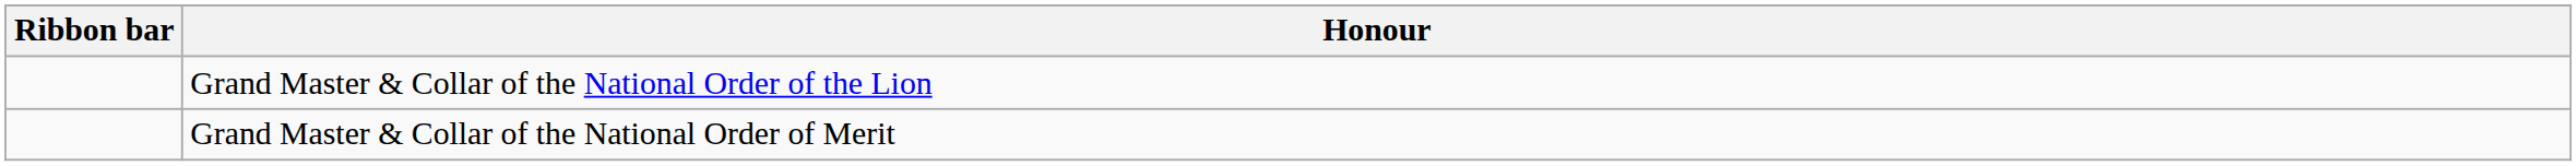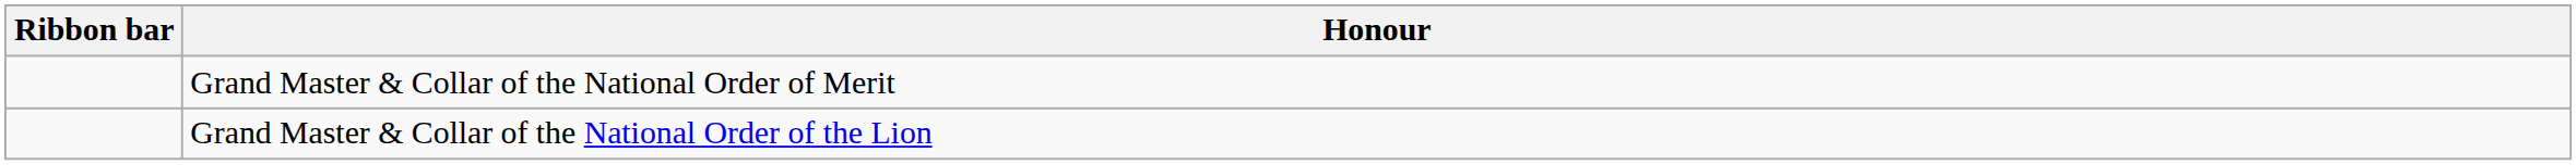 <table class="wikitable" style="width:100%;">
 <tr>
 <th style="width:80px;">Ribbon bar</th>
 <th>Honour</th>
 </tr>
 <tr>
 <td></td>
-<td>Grand Master & Collar of the <a href='#'>National Order of the Lion</a></td>
+<td>Grand Master & Collar of the National Order of Merit</td>
 </tr>
 <tr>
 <td></td>
-<td>Grand Master & Collar of the National Order of Merit</td>
+<td>Grand Master & Collar of the <a href='#'>National Order of the Lion</a></td>
 </tr>
 </table>
